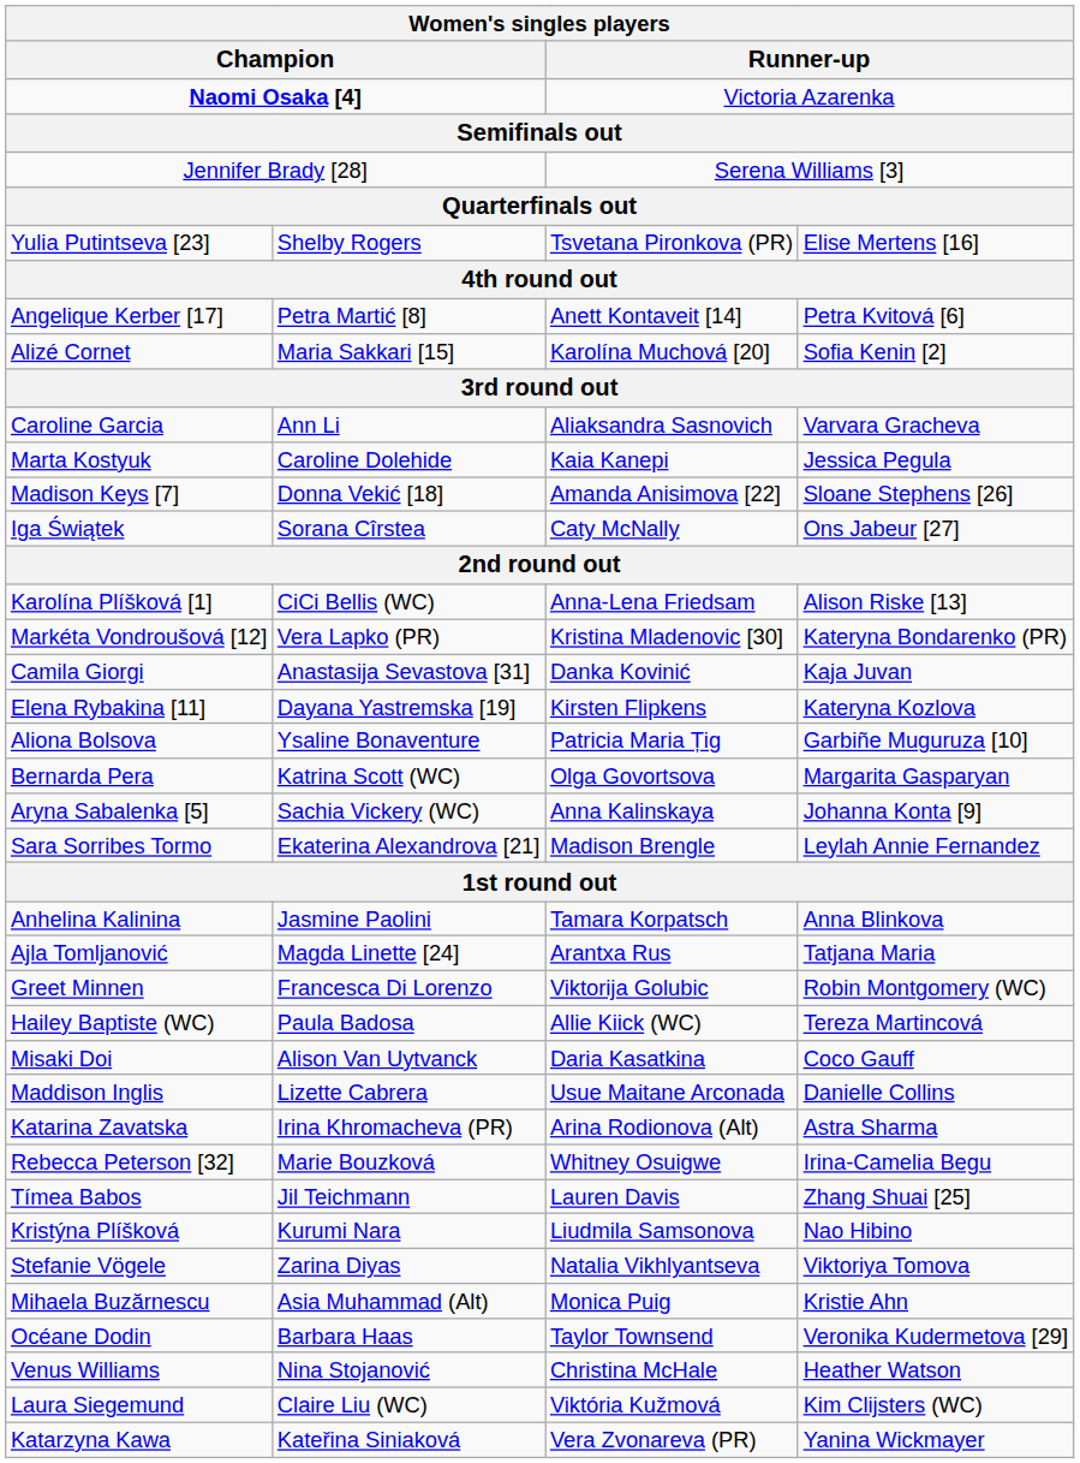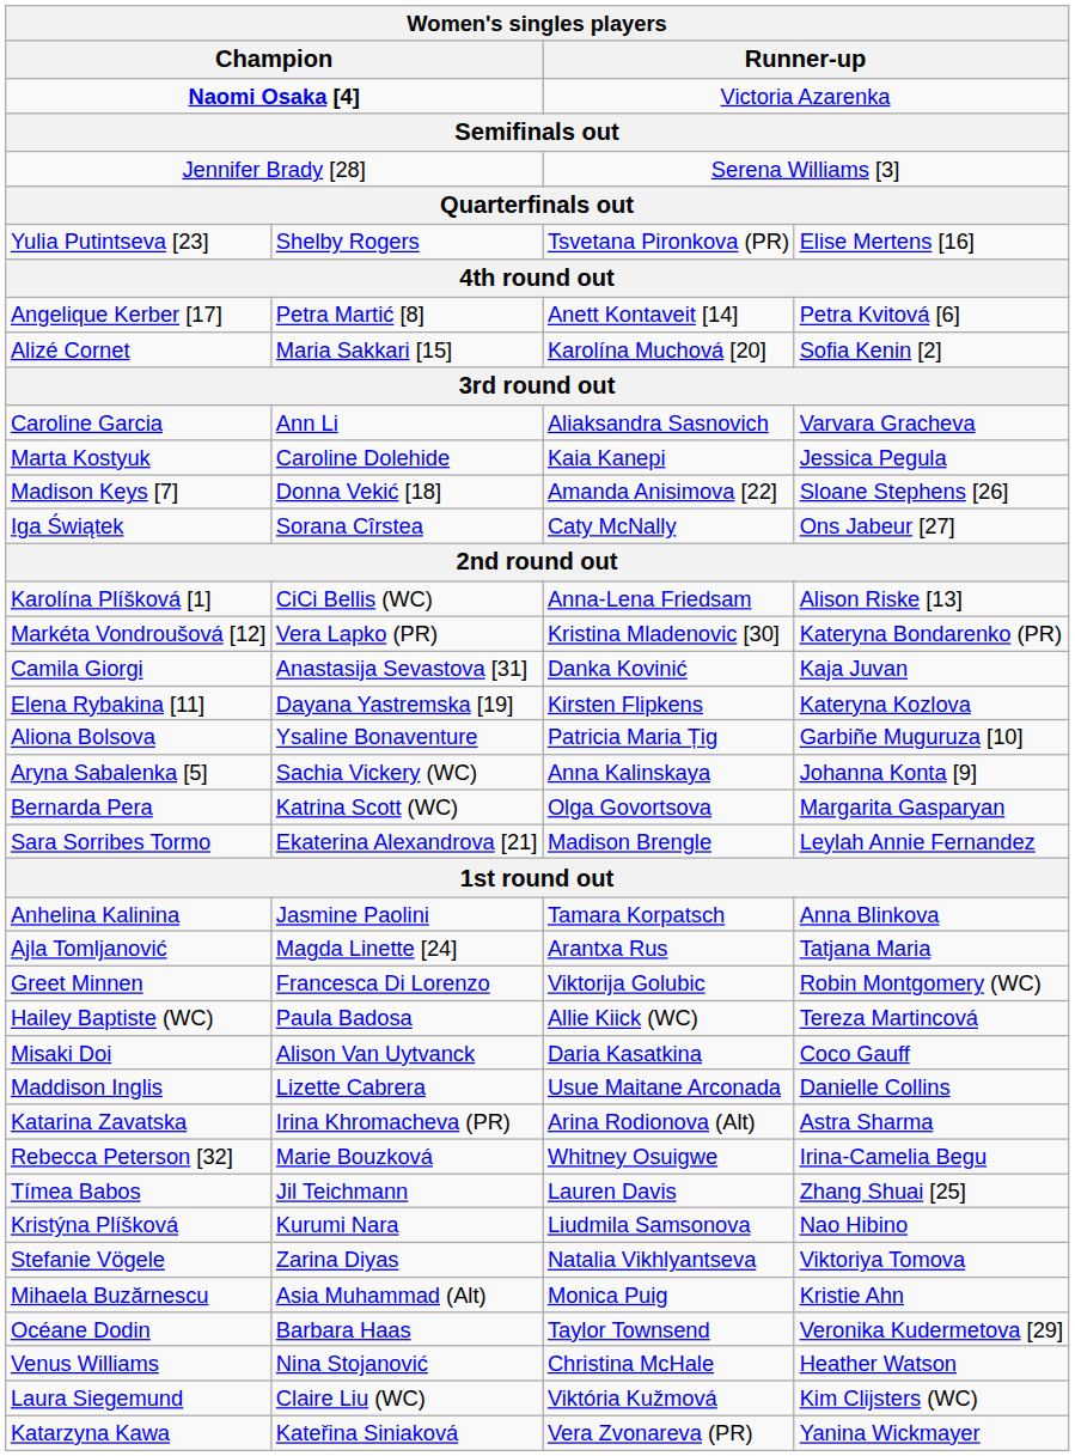 <table class="wikitable collapsible collapsed" style="font-size:90%">
 <tr>
 <th colspan=4>Women's singles players</th>
 </tr>
 <tr style="font-size:110%">
 <th colspan="2"><strong>Champion</strong></th>
 <th colspan="2">Runner-up</th>
 </tr>
 <tr style="text-align:center;">
 <td colspan="2"> <strong><a href='#'>Naomi Osaka</a> [4]</strong></td>
 <td colspan="2"> <a href='#'>Victoria Azarenka</a></td>
 </tr>
 <tr style="font-size:110%">
 <th colspan="4">Semifinals out</th>
 </tr>
 <tr style="text-align:center;">
 <td colspan="2"> <a href='#'>Jennifer Brady</a> [28]</td>
 <td colspan="2"> <a href='#'>Serena Williams</a> [3]</td>
 </tr>
 <tr style="font-size:110%">
 <th colspan="4">Quarterfinals out</th>
 </tr>
 <tr>
 <td> <a href='#'>Yulia Putintseva</a> [23]</td>
 <td> <a href='#'>Shelby Rogers</a></td>
 <td> <a href='#'>Tsvetana Pironkova</a> (PR)</td>
 <td> <a href='#'>Elise Mertens</a> [16]</td>
 </tr>
 <tr style="font-size:110%">
 <th colspan="4">4th round out</th>
 </tr>
 <tr>
 <td> <a href='#'>Angelique Kerber</a> [17]</td>
 <td> <a href='#'>Petra Martić</a> [8]</td>
 <td> <a href='#'>Anett Kontaveit</a> [14]</td>
 <td> <a href='#'>Petra Kvitová</a> [6]</td>
 </tr>
 <tr>
 <td> <a href='#'>Alizé Cornet</a></td>
 <td> <a href='#'>Maria Sakkari</a> [15]</td>
 <td> <a href='#'>Karolína Muchová</a> [20]</td>
 <td> <a href='#'>Sofia Kenin</a> [2]</td>
 </tr>
 <tr style="font-size:110%">
 <th colspan="4">3rd round out</th>
 </tr>
 <tr>
 <td> <a href='#'>Caroline Garcia</a></td>
 <td> <a href='#'>Ann Li</a></td>
 <td> <a href='#'>Aliaksandra Sasnovich</a></td>
 <td> <a href='#'>Varvara Gracheva</a></td>
 </tr>
 <tr>
 <td> <a href='#'>Marta Kostyuk</a></td>
 <td> <a href='#'>Caroline Dolehide</a></td>
 <td> <a href='#'>Kaia Kanepi</a></td>
 <td> <a href='#'>Jessica Pegula</a></td>
 </tr>
 <tr>
 <td> <a href='#'>Madison Keys</a> [7]</td>
 <td> <a href='#'>Donna Vekić</a> [18]</td>
 <td> <a href='#'>Amanda Anisimova</a> [22]</td>
 <td> <a href='#'>Sloane Stephens</a> [26]</td>
 </tr>
 <tr>
 <td> <a href='#'>Iga Świątek</a></td>
 <td> <a href='#'>Sorana Cîrstea</a></td>
 <td> <a href='#'>Caty McNally</a></td>
 <td> <a href='#'>Ons Jabeur</a> [27]</td>
 </tr>
 <tr style="font-size:110%">
 <th colspan="4">2nd round out</th>
 </tr>
 <tr>
 <td> <a href='#'>Karolína Plíšková</a> [1]</td>
 <td> <a href='#'>CiCi Bellis</a> (WC)</td>
 <td> <a href='#'>Anna-Lena Friedsam</a></td>
 <td> <a href='#'>Alison Riske</a> [13]</td>
 </tr>
 <tr>
 <td> <a href='#'>Markéta Vondroušová</a> [12]</td>
 <td> <a href='#'>Vera Lapko</a> (PR)</td>
 <td> <a href='#'>Kristina Mladenovic</a> [30]</td>
 <td> <a href='#'>Kateryna Bondarenko</a> (PR)</td>
 </tr>
 <tr>
 <td> <a href='#'>Camila Giorgi</a></td>
 <td> <a href='#'>Anastasija Sevastova</a> [31]</td>
 <td> <a href='#'>Danka Kovinić</a></td>
 <td> <a href='#'>Kaja Juvan</a></td>
 </tr>
 <tr>
 <td> <a href='#'>Elena Rybakina</a> [11]</td>
 <td> <a href='#'>Dayana Yastremska</a> [19]</td>
 <td> <a href='#'>Kirsten Flipkens</a></td>
 <td> <a href='#'>Kateryna Kozlova</a></td>
 </tr>
 <tr>
 <td> <a href='#'>Aliona Bolsova</a></td>
 <td> <a href='#'>Ysaline Bonaventure</a></td>
 <td> <a href='#'>Patricia Maria Țig</a></td>
 <td> <a href='#'>Garbiñe Muguruza</a> [10]</td>
 </tr>
 <tr>
+<td> <a href='#'>Aryna Sabalenka</a> [5]</td>
+<td> <a href='#'>Sachia Vickery</a> (WC)</td>
+<td> <a href='#'>Anna Kalinskaya</a></td>
+<td> <a href='#'>Johanna Konta</a> [9]</td>
+</tr>
+<tr>
 <td> <a href='#'>Bernarda Pera</a></td>
 <td> <a href='#'>Katrina Scott</a> (WC)</td>
 <td> <a href='#'>Olga Govortsova</a></td>
 <td> <a href='#'>Margarita Gasparyan</a></td>
-</tr>
-<tr>
-<td> <a href='#'>Aryna Sabalenka</a> [5]</td>
-<td> <a href='#'>Sachia Vickery</a> (WC)</td>
-<td> <a href='#'>Anna Kalinskaya</a></td>
-<td> <a href='#'>Johanna Konta</a> [9]</td>
 </tr>
 <tr>
 <td> <a href='#'>Sara Sorribes Tormo</a></td>
 <td> <a href='#'>Ekaterina Alexandrova</a> [21]</td>
 <td> <a href='#'>Madison Brengle</a></td>
 <td> <a href='#'>Leylah Annie Fernandez</a></td>
 </tr>
 <tr style="font-size:110%">
 <th colspan="4">1st round out</th>
 </tr>
 <tr>
 <td> <a href='#'>Anhelina Kalinina</a></td>
 <td> <a href='#'>Jasmine Paolini</a></td>
 <td> <a href='#'>Tamara Korpatsch</a></td>
 <td> <a href='#'>Anna Blinkova</a></td>
 </tr>
 <tr>
 <td> <a href='#'>Ajla Tomljanović</a></td>
 <td> <a href='#'>Magda Linette</a> [24]</td>
 <td> <a href='#'>Arantxa Rus</a></td>
 <td> <a href='#'>Tatjana Maria</a></td>
 </tr>
 <tr>
 <td> <a href='#'>Greet Minnen</a></td>
 <td> <a href='#'>Francesca Di Lorenzo</a></td>
 <td> <a href='#'>Viktorija Golubic</a></td>
 <td> <a href='#'>Robin Montgomery</a> (WC)</td>
 </tr>
 <tr>
 <td> <a href='#'>Hailey Baptiste</a> (WC)</td>
 <td> <a href='#'>Paula Badosa</a></td>
 <td> <a href='#'>Allie Kiick</a> (WC)</td>
 <td> <a href='#'>Tereza Martincová</a></td>
 </tr>
 <tr>
 <td> <a href='#'>Misaki Doi</a></td>
 <td> <a href='#'>Alison Van Uytvanck</a></td>
 <td> <a href='#'>Daria Kasatkina</a></td>
 <td> <a href='#'>Coco Gauff</a></td>
 </tr>
 <tr>
 <td> <a href='#'>Maddison Inglis</a></td>
 <td> <a href='#'>Lizette Cabrera</a></td>
 <td> <a href='#'>Usue Maitane Arconada</a></td>
 <td> <a href='#'>Danielle Collins</a></td>
 </tr>
 <tr>
 <td> <a href='#'>Katarina Zavatska</a></td>
 <td> <a href='#'>Irina Khromacheva</a> (PR)</td>
 <td> <a href='#'>Arina Rodionova</a> (Alt)</td>
 <td> <a href='#'>Astra Sharma</a></td>
 </tr>
 <tr>
 <td> <a href='#'>Rebecca Peterson</a> [32]</td>
 <td> <a href='#'>Marie Bouzková</a></td>
 <td> <a href='#'>Whitney Osuigwe</a></td>
 <td> <a href='#'>Irina-Camelia Begu</a></td>
 </tr>
 <tr>
 <td> <a href='#'>Tímea Babos</a></td>
 <td> <a href='#'>Jil Teichmann</a></td>
 <td> <a href='#'>Lauren Davis</a></td>
 <td> <a href='#'>Zhang Shuai</a> [25]</td>
 </tr>
 <tr>
 <td> <a href='#'>Kristýna Plíšková</a></td>
 <td> <a href='#'>Kurumi Nara</a></td>
 <td> <a href='#'>Liudmila Samsonova</a></td>
 <td> <a href='#'>Nao Hibino</a></td>
 </tr>
 <tr>
 <td> <a href='#'>Stefanie Vögele</a></td>
 <td> <a href='#'>Zarina Diyas</a></td>
 <td> <a href='#'>Natalia Vikhlyantseva</a></td>
 <td> <a href='#'>Viktoriya Tomova</a></td>
 </tr>
 <tr>
 <td> <a href='#'>Mihaela Buzărnescu</a></td>
 <td> <a href='#'>Asia Muhammad</a> (Alt)</td>
 <td> <a href='#'>Monica Puig</a></td>
 <td> <a href='#'>Kristie Ahn</a></td>
 </tr>
 <tr>
 <td> <a href='#'>Océane Dodin</a></td>
 <td> <a href='#'>Barbara Haas</a></td>
 <td> <a href='#'>Taylor Townsend</a></td>
 <td> <a href='#'>Veronika Kudermetova</a> [29]</td>
 </tr>
 <tr>
 <td> <a href='#'>Venus Williams</a></td>
 <td> <a href='#'>Nina Stojanović</a></td>
 <td> <a href='#'>Christina McHale</a></td>
 <td> <a href='#'>Heather Watson</a></td>
 </tr>
 <tr>
 <td> <a href='#'>Laura Siegemund</a></td>
 <td> <a href='#'>Claire Liu</a> (WC)</td>
 <td> <a href='#'>Viktória Kužmová</a></td>
 <td> <a href='#'>Kim Clijsters</a> (WC)</td>
 </tr>
 <tr>
 <td> <a href='#'>Katarzyna Kawa</a></td>
 <td> <a href='#'>Kateřina Siniaková</a></td>
 <td> <a href='#'>Vera Zvonareva</a> (PR)</td>
 <td> <a href='#'>Yanina Wickmayer</a></td>
 </tr>
 </table>
